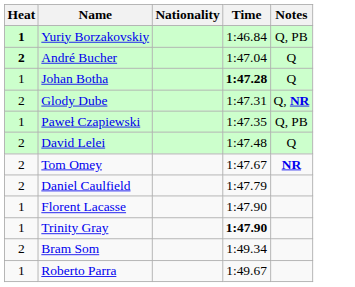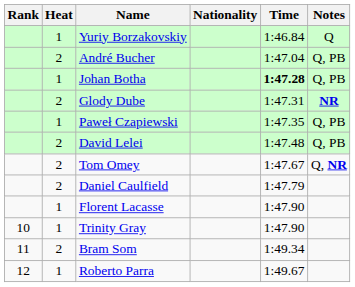 <table class="wikitable sortable" style="text-align:center">
 <tr>
+<th>Rank</th>
 <th>Heat</th>
 <th>Name</th>
 <th>Nationality</th>
 <th>Time</th>
 <th>Notes</th>
 </tr>
 <tr bgcolor=ccffcc>
-<td><strong>1</strong></td>
+<td></td>
+<td>1</td>
 <td align="left"><a href='#'>Yuriy Borzakovskiy</a></td>
 <td align=left></td>
 <td>1:46.84</td>
+<td>Q</td>
+</tr>
+<tr bgcolor=ccffcc>
+<td></td>
+<td>2</td>
+<td align="left"><a href='#'>André Bucher</a></td>
+<td align=left></td>
+<td>1:47.04</td>
 <td>Q, PB</td>
 </tr>
 <tr bgcolor=ccffcc>
-<td><strong>2</strong></td>
-<td align="left"><a href='#'>André Bucher</a></td>
-<td align=left></td>
-<td>1:47.04</td>
-<td>Q</td>
-</tr>
-<tr bgcolor=ccffcc>
+<td></td>
 <td>1</td>
 <td align="left"><a href='#'>Johan Botha</a></td>
 <td align=left></td>
 <td><strong>1:47.28</strong></td>
-<td>Q</td>
+<td>Q, PB</td>
 </tr>
 <tr bgcolor=ccffcc>
+<td></td>
 <td>2</td>
 <td align="left"><a href='#'>Glody Dube</a></td>
 <td align=left></td>
 <td>1:47.31</td>
-<td>Q, <strong><a href='#'>NR</a></strong></td>
+<td><strong><a href='#'>NR</a></strong></td>
 </tr>
 <tr bgcolor=ccffcc>
+<td></td>
 <td>1</td>
 <td align="left"><a href='#'>Paweł Czapiewski</a></td>
 <td align=left></td>
 <td>1:47.35</td>
 <td>Q, PB</td>
 </tr>
 <tr bgcolor=ccffcc>
+<td></td>
 <td>2</td>
 <td align="left"><a href='#'>David Lelei</a></td>
 <td align=left></td>
 <td>1:47.48</td>
-<td>Q</td>
+<td>Q, PB</td>
 </tr>
 <tr>
+<td></td>
 <td>2</td>
 <td align="left"><a href='#'>Tom Omey</a></td>
 <td align=left></td>
 <td>1:47.67</td>
-<td><strong><a href='#'>NR</a></strong></td>
+<td>Q, <strong><a href='#'>NR</a></strong></td>
 </tr>
 <tr>
+<td></td>
 <td>2</td>
 <td align="left"><a href='#'>Daniel Caulfield</a></td>
 <td align=left></td>
 <td>1:47.79</td>
 <td></td>
 </tr>
 <tr>
+<td></td>
 <td>1</td>
 <td align="left"><a href='#'>Florent Lacasse</a></td>
 <td align=left></td>
 <td>1:47.90</td>
 <td></td>
 </tr>
 <tr>
+<td>10</td>
 <td>1</td>
 <td align="left"><a href='#'>Trinity Gray</a></td>
 <td align=left></td>
-<td><strong>1:47.90</strong></td>
+<td>1:47.90</td>
 <td></td>
 </tr>
 <tr>
+<td>11</td>
 <td>2</td>
 <td align="left"><a href='#'>Bram Som</a></td>
 <td align=left></td>
 <td>1:49.34</td>
 <td></td>
 </tr>
 <tr>
+<td>12</td>
 <td>1</td>
 <td align="left"><a href='#'>Roberto Parra</a></td>
 <td align=left></td>
 <td>1:49.67</td>
 <td></td>
 </tr>
 </table>
